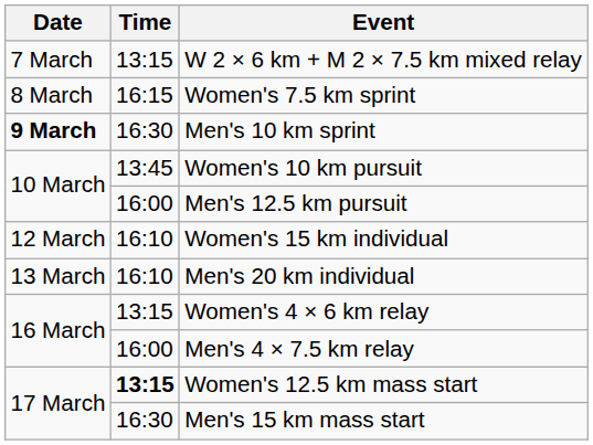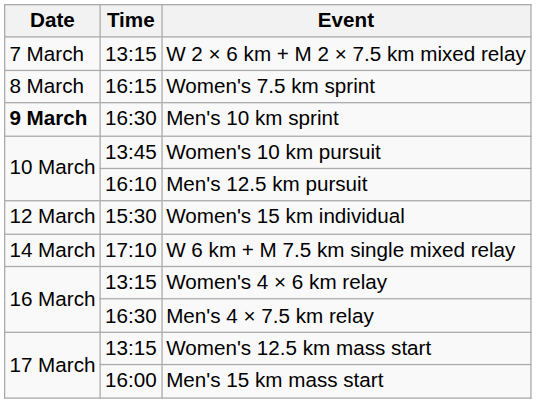 <table class="wikitable">
 <tr>
 <th>Date</th>
 <th>Time</th>
 <th>Event</th>
 </tr>
 <tr>
 <td>7 March</td>
 <td>13:15</td>
 <td>W 2 × 6 km + M 2 × 7.5 km mixed relay</td>
 </tr>
 <tr>
 <td>8 March</td>
 <td>16:15</td>
 <td>Women's 7.5 km sprint</td>
 </tr>
 <tr>
 <td><strong>9 March</strong></td>
 <td>16:30</td>
 <td>Men's 10 km sprint</td>
 </tr>
 <tr>
 <td rowspan=2>10 March</td>
 <td>13:45</td>
 <td>Women's 10 km pursuit</td>
 </tr>
 <tr>
-<td>16:00</td>
+<td>16:10</td>
 <td>Men's 12.5 km pursuit</td>
 </tr>
 <tr>
 <td>12 March</td>
-<td>16:10</td>
+<td>15:30</td>
 <td>Women's 15 km individual</td>
 </tr>
 <tr>
-<td>13 March</td>
-<td>16:10</td>
-<td>Men's 20 km individual</td>
+<td>14 March</td>
+<td>17:10</td>
+<td>W 6 km + M 7.5 km single mixed relay</td>
 </tr>
 <tr>
 <td rowspan=2>16 March</td>
 <td>13:15</td>
 <td>Women's 4 × 6 km relay</td>
 </tr>
 <tr>
-<td>16:00</td>
+<td>16:30</td>
 <td>Men's 4 × 7.5 km relay</td>
 </tr>
 <tr>
 <td rowspan=2>17 March</td>
-<td><strong>13:15</strong></td>
+<td>13:15</td>
 <td>Women's 12.5 km mass start</td>
 </tr>
 <tr>
-<td>16:30</td>
+<td>16:00</td>
 <td>Men's 15 km mass start</td>
 </tr>
 </table>
